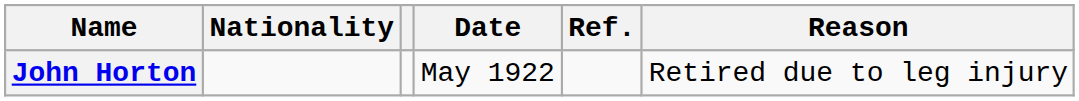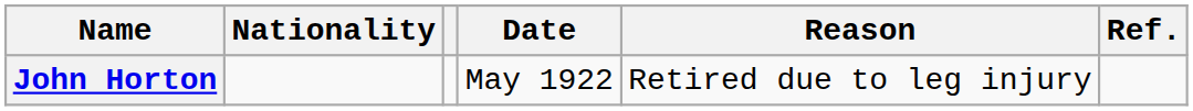 <table class="wikitable plainrowheaders">
 <tr>
 <th scope="col">Name</th>
 <th scope="col">Nationality</th>
 <th scope="col"></th>
 <th scope="col">Date</th>
+<th scope="col">Reason</th>
 <th scope="col">Ref.</th>
-<th scope="col">Reason</th>
 </tr>
 <tr>
 <th scope="row"><a href='#'>John Horton</a></th>
 <td></td>
 <td align="center"></td>
 <td>May 1922</td>
+<td>Retired due to leg injury</td>
 <td align="center"></td>
-<td>Retired due to leg injury</td>
 </tr>
 </table>
